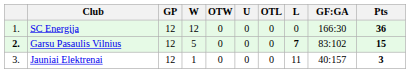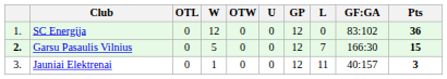 <table class="wikitable">
 <tr>
 <th width="30"></th>
 <th width="200">Club</th>
-<th width="30">GP</th>
+<th width="30">OTL</th>
 <th width="30">W</th>
 <th width="30">OTW</th>
 <th width="30">U</th>
-<th width="30">OTL</th>
+<th width="30">GP</th>
 <th width="30">L</th>
 <th width="70">GF:GA</th>
 <th width="70">Pts</th>
 </tr>
 <tr bgcolor="#e6fae6" align="center">
 <td>1.</td>
 <td align="left"><a href='#'>SC Energija</a></td>
-<td>12</td>
+<td>0</td>
 <td>12</td>
 <td>0</td>
 <td>0</td>
+<td>12</td>
 <td>0</td>
-<td>0</td>
-<td>166:30</td>
+<td>83:102</td>
 <td><strong>36</strong></td>
 </tr>
 <tr bgcolor="#e6fae6" align="center">
 <td><strong>2.</strong></td>
 <td align="left"><a href='#'>Garsu Pasaulis Vilnius</a></td>
-<td>12</td>
+<td>0</td>
 <td>5</td>
 <td>0</td>
 <td>0</td>
-<td>0</td>
-<td><strong>7</strong></td>
-<td>83:102</td>
+<td>12</td>
+<td>7</td>
+<td>166:30</td>
 <td><strong>15</strong></td>
 </tr>
 <tr bgcolor="#FFFFFF" align="center">
 <td>3.</td>
 <td align="left"><a href='#'>Jauniai Elektrenai</a></td>
-<td>12</td>
+<td>0</td>
 <td>1</td>
 <td>0</td>
 <td>0</td>
-<td>0</td>
+<td>12</td>
 <td>11</td>
 <td>40:157</td>
 <td><strong>3</strong></td>
 </tr>
 </table>
